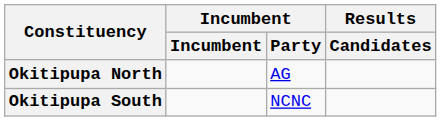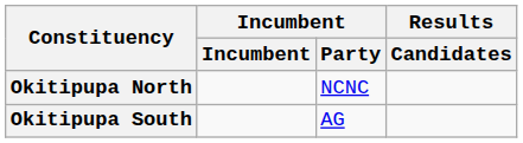 <table class="wikitable sortable">
 <tr>
 <th rowspan="2">Constituency</th>
 <th colspan="2">Incumbent</th>
 <th>Results</th>
 </tr>
 <tr valign="bottom">
 <th>Incumbent</th>
 <th>Party</th>
 <th>Candidates</th>
 </tr>
 <tr>
 <th>Okitipupa North</th>
 <td></td>
-<td><a href='#'>AG</a></td>
+<td><a href='#'>NCNC</a></td>
 <td nowrap=""></td>
 </tr>
 <tr>
 <th>Okitipupa South</th>
 <td></td>
-<td><a href='#'>NCNC</a></td>
+<td><a href='#'>AG</a></td>
 <td nowrap=""></td>
 </tr>
 </table>
